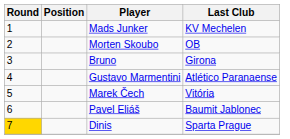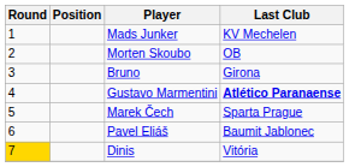 <table class="wikitable">
 <tr>
 <th>Round</th>
 <th>Position</th>
 <th>Player</th>
 <th>Last Club</th>
 </tr>
 <tr>
 <td>1</td>
 <td></td>
 <td> <a href='#'>Mads Junker</a></td>
 <td> <a href='#'>KV Mechelen</a></td>
 </tr>
 <tr>
 <td>2</td>
 <td></td>
 <td> <a href='#'>Morten Skoubo</a></td>
 <td> <a href='#'>OB</a></td>
 </tr>
 <tr>
 <td>3</td>
 <td></td>
 <td> <a href='#'>Bruno</a></td>
 <td> <a href='#'>Girona</a></td>
 </tr>
 <tr>
 <td>4</td>
 <td></td>
 <td> <a href='#'>Gustavo Marmentini</a></td>
-<td> <a href='#'>Atlético Paranaense</a></td>
+<td><strong> <a href='#'>Atlético Paranaense</a></strong></td>
 </tr>
 <tr>
 <td>5</td>
 <td></td>
 <td> <a href='#'>Marek Čech</a></td>
-<td> <a href='#'>Vitória</a></td>
+<td> <a href='#'>Sparta Prague</a></td>
 </tr>
 <tr>
 <td>6</td>
 <td></td>
 <td> <a href='#'>Pavel Eliáš</a></td>
 <td> <a href='#'>Baumit Jablonec</a></td>
 </tr>
 <tr>
 <td style="background: gold;">7</td>
 <td></td>
 <td> <a href='#'>Dinis</a></td>
-<td> <a href='#'>Sparta Prague</a></td>
+<td> <a href='#'>Vitória</a></td>
 </tr>
 <tr>
 </tr>
 </table>
